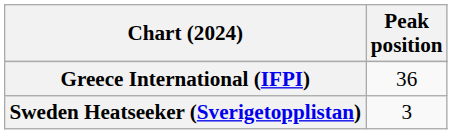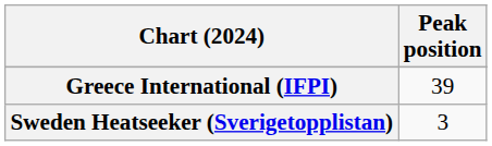 <table class="wikitable sortable plainrowheaders" style="text-align:center">
 <tr>
 <th scope="col">Chart (2024)</th>
 <th scope="col">Peak<br>position</th>
 </tr>
 <tr>
 </tr>
 <tr>
 <th scope="row">Greece International (<a href='#'>IFPI</a>)</th>
-<td>36</td>
+<td>39</td>
 </tr>
 <tr>
 <th scope="row">Sweden Heatseeker (<a href='#'>Sverigetopplistan</a>)</th>
 <td>3</td>
 </tr>
 </table>
